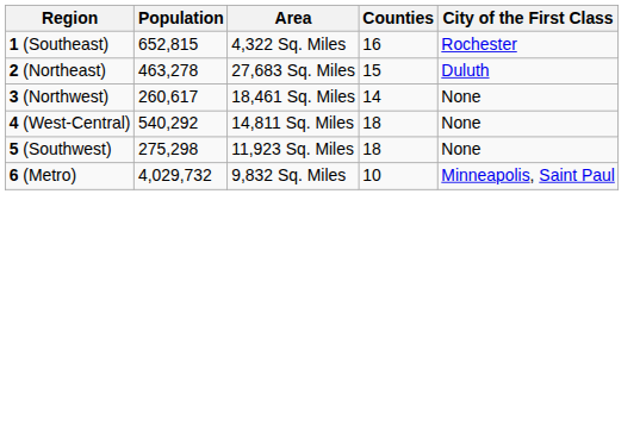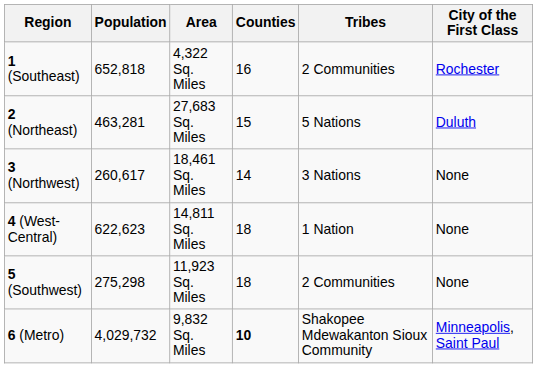 <table class="wikitable">
 <tr>
 <th>Region</th>
 <th>Population</th>
 <th>Area</th>
 <th>Counties</th>
+<th>Tribes</th>
 <th>City of the First Class</th>
 </tr>
 <tr>
 <td><strong>1</strong> (Southeast)</td>
-<td>652,815</td>
+<td>652,818</td>
 <td>4,322 Sq. Miles</td>
 <td>16</td>
+<td>2 Communities</td>
 <td><a href='#'>Rochester</a></td>
 </tr>
 <tr>
 <td><strong>2</strong> (Northeast)</td>
-<td>463,278</td>
+<td>463,281</td>
 <td>27,683 Sq. Miles</td>
 <td>15</td>
+<td>5 Nations</td>
 <td><a href='#'>Duluth</a></td>
 </tr>
 <tr>
 <td><strong>3</strong> (Northwest)</td>
 <td>260,617</td>
 <td>18,461 Sq. Miles</td>
 <td>14</td>
+<td>3 Nations</td>
 <td>None</td>
 </tr>
 <tr>
 <td><strong>4</strong> (West-Central)</td>
-<td>540,292</td>
+<td>622,623</td>
 <td>14,811 Sq. Miles</td>
 <td>18</td>
+<td>1 Nation</td>
 <td>None</td>
 </tr>
 <tr>
 <td><strong>5</strong> (Southwest)</td>
 <td>275,298</td>
 <td>11,923 Sq. Miles</td>
 <td>18</td>
+<td>2 Communities</td>
 <td>None</td>
 </tr>
 <tr>
 <td><strong>6</strong> (Metro)</td>
 <td>4,029,732</td>
 <td>9,832 Sq. Miles</td>
-<td>10</td>
+<td><strong>10</strong></td>
+<td>Shakopee Mdewakanton Sioux Community</td>
 <td><a href='#'>Minneapolis</a>, <a href='#'>Saint Paul</a></td>
 </tr>
 </table>
